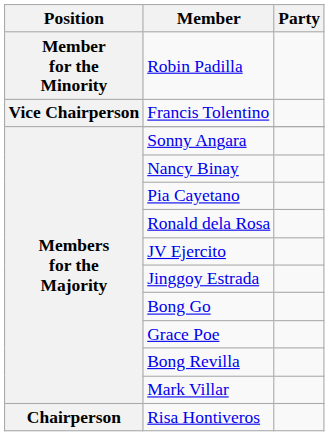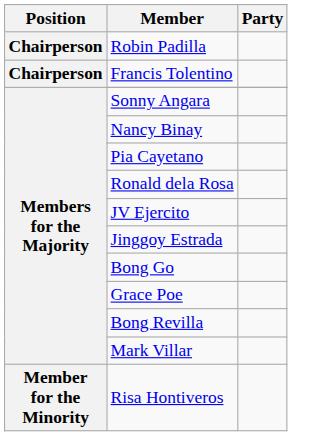 <table class="wikitable">
 <tr>
 <th>Position</th>
 <th>Member</th>
 <th colspan="2">Party</th>
 </tr>
 <tr>
-<th><strong>Member</strong><br><strong>for the</strong><br><strong>Minority</strong></th>
+<th><strong>Chairperson</strong></th>
 <td><a href='#'>Robin Padilla</a></td>
 <td></td>
 </tr>
 <tr>
-<th><strong>Vice Chairperson</strong></th>
+<th><strong>Chairperson</strong></th>
 <td><a href='#'>Francis Tolentino</a></td>
 <td></td>
 </tr>
 <tr>
 <th rowspan="11"><strong>Members</strong><br><strong>for the</strong><br><strong>Majority</strong></th>
 </tr>
 <tr>
 <td><a href='#'>Sonny Angara</a></td>
 <td></td>
 </tr>
 <tr>
 <td><a href='#'>Nancy Binay</a></td>
 <td></td>
 </tr>
 <tr>
 <td><a href='#'>Pia Cayetano</a></td>
 <td></td>
 </tr>
 <tr>
 <td><a href='#'>Ronald dela Rosa</a></td>
 <td></td>
 </tr>
 <tr>
 <td><a href='#'>JV Ejercito</a></td>
 <td></td>
 </tr>
 <tr>
 <td><a href='#'>Jinggoy Estrada</a></td>
 <td></td>
 </tr>
 <tr>
 <td><a href='#'>Bong Go</a></td>
 <td></td>
 </tr>
 <tr>
 <td><a href='#'>Grace Poe</a></td>
 <td></td>
 </tr>
 <tr>
 <td><a href='#'>Bong Revilla</a></td>
 <td></td>
 </tr>
 <tr>
 <td><a href='#'>Mark Villar</a></td>
 <td></td>
 </tr>
 <tr>
-<th><strong>Chairperson</strong></th>
+<th><strong>Member</strong><br><strong>for the</strong><br><strong>Minority</strong></th>
 <td><a href='#'>Risa Hontiveros</a></td>
 <td></td>
 </tr>
 </table>
